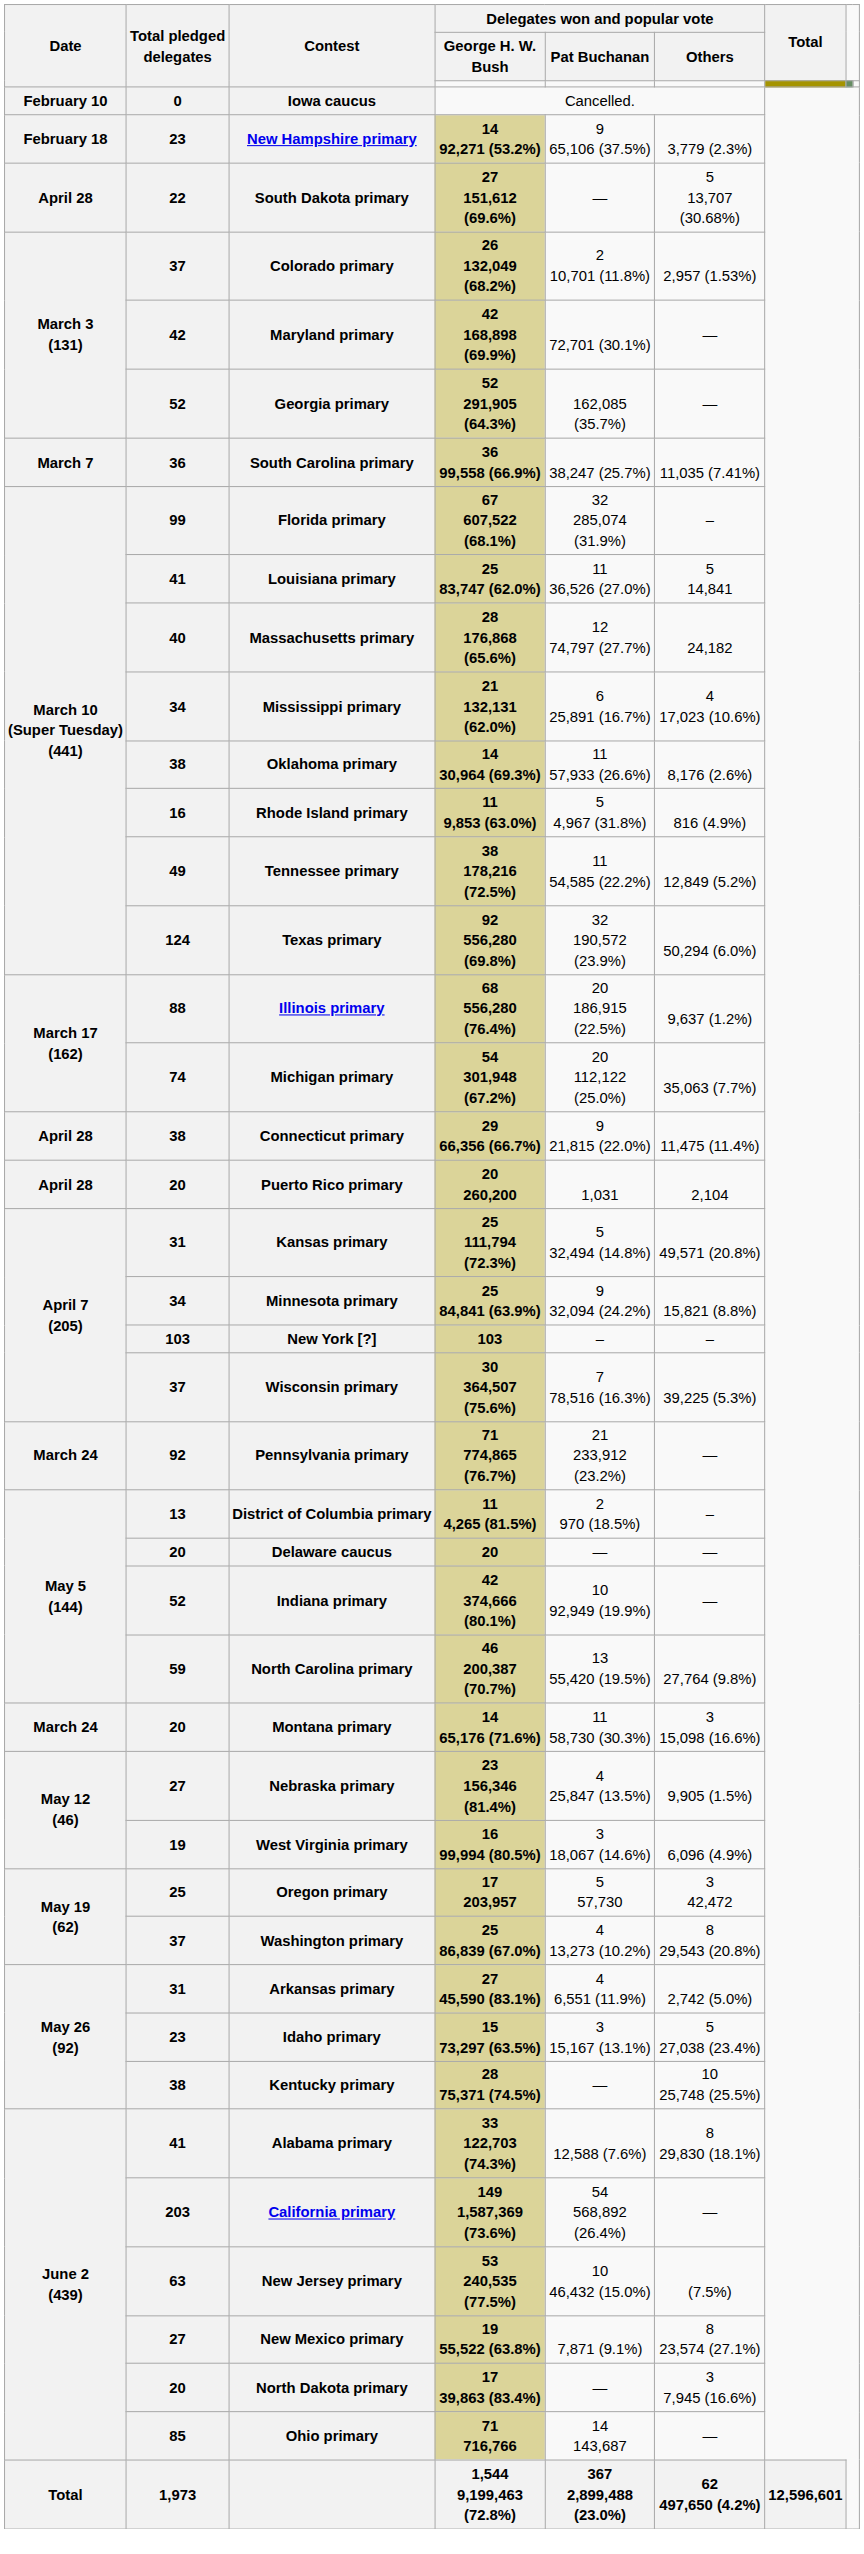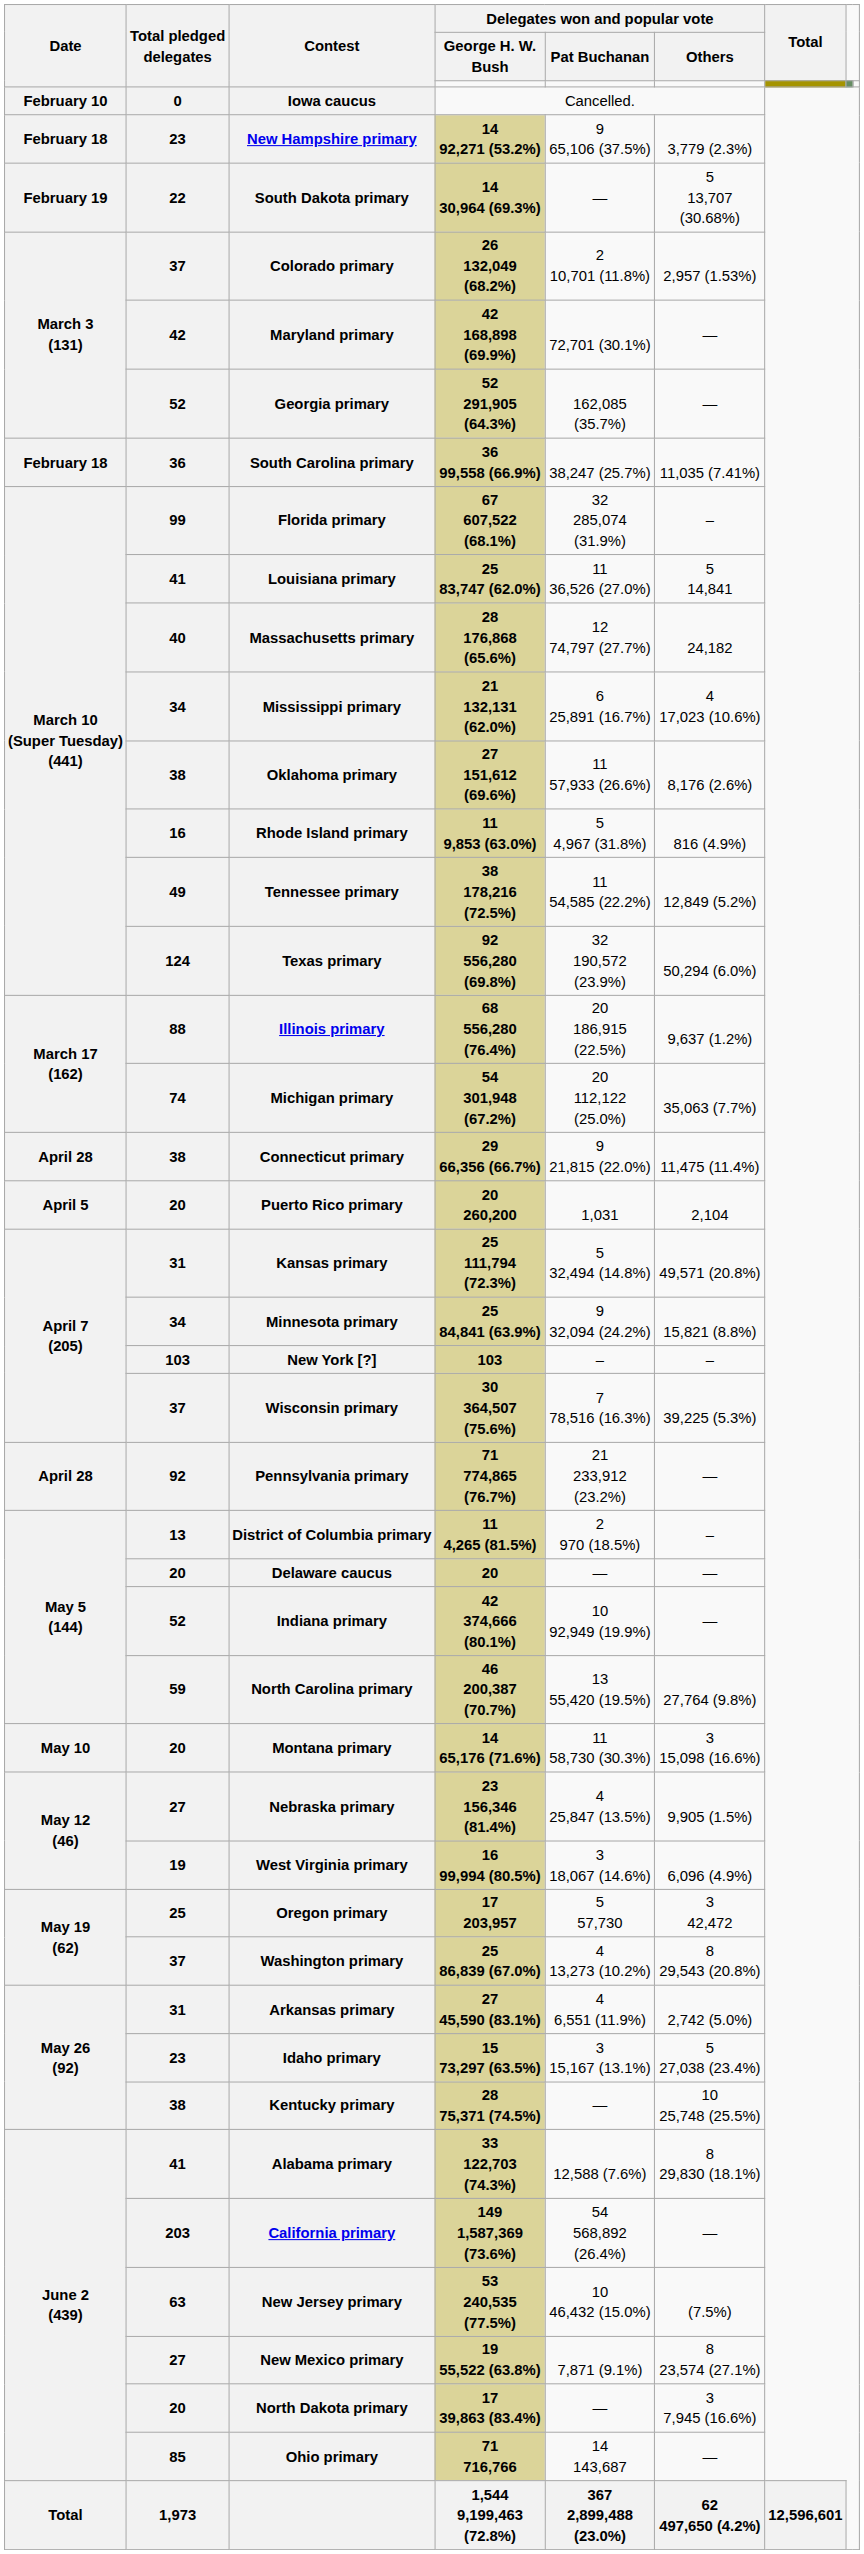 <table class="wikitable sortable" style="text-align:center;font-size:90%;line-height:20px">
 <tr>
 <th rowspan="3">Date<br></th>
 <th rowspan="3">Total pledged<br>delegates</th>
 <th rowspan="3">Contest</th>
 <th colspan="3">Delegates won and popular vote</th>
 <th rowspan="2">Total</th>
 </tr>
 <tr>
 <th style="width:100px;">George H. W. Bush</th>
 <th style="width:100px;">Pat Buchanan</th>
 <th style="width:100px;">Others</th>
 </tr>
 <tr>
 <td></td>
 <td></td>
 <td></td>
 <td style="background:#a59400;"></td>
 <td style="background:#668c63;"></td>
 <td></td>
 </tr>
 <tr>
 <th>February 10</th>
 <th>0</th>
 <th>Iowa caucus</th>
 <td colspan="3">Cancelled.</td>
 </tr>
 <tr>
 <th>February 18</th>
 <th>23</th>
 <th><a href='#'>New Hampshire primary</a></th>
 <td style="background:#DBD499;"><strong>14<br>92,271 (53.2%)</strong></td>
 <td>9<br>65,106 (37.5%)</td>
 <td><br>3,779 (2.3%)</td>
 </tr>
 <tr>
-<th>April 28</th>
+<th>February 19</th>
 <th>22</th>
 <th>South Dakota primary</th>
-<td style="background:#DBD499;"><strong>27<br>151,612 (69.6%)</strong></td>
+<td style="background:#DBD499;"><strong>14<br>30,964 (69.3%)</strong></td>
 <td>—</td>
 <td>5<br>13,707 (30.68%)</td>
 </tr>
 <tr>
 <th rowspan="3">March 3<br>(131)</th>
 <th>37</th>
 <th>Colorado primary</th>
 <td style="background:#DBD499;"><strong>26<br>132,049 (68.2%)</strong></td>
 <td>2<br>10,701 (11.8%)</td>
 <td><br>2,957 (1.53%)</td>
 </tr>
 <tr>
 <th>42</th>
 <th>Maryland primary</th>
 <td style="background:#DBD499;"><strong>42<br>168,898 (69.9%)</strong></td>
 <td><br>72,701 (30.1%)</td>
 <td>—</td>
 </tr>
 <tr>
 <th>52</th>
 <th>Georgia primary</th>
 <td style="background:#DBD499;"><strong>52<br>291,905 (64.3%)</strong></td>
 <td><br>162,085 (35.7%)</td>
 <td>—</td>
 </tr>
 <tr>
-<th>March 7</th>
+<th>February 18</th>
 <th>36</th>
 <th>South Carolina primary</th>
 <td style="background:#DBD499;"><strong> 36<br>99,558 (66.9%)</strong></td>
 <td><br>38,247 (25.7%)</td>
 <td><br>11,035 (7.41%)</td>
 </tr>
 <tr>
 <th rowspan="8">March 10<br>(Super Tuesday)<br>(441)</th>
 <th>99</th>
 <th>Florida primary</th>
 <td style="background:#DBD499;"><strong> 67<br>607,522 (68.1%)</strong></td>
 <td>32<br>285,074 (31.9%)</td>
 <td>–</td>
 </tr>
 <tr>
 <th>41</th>
 <th>Louisiana primary</th>
 <td style="background:#DBD499;"><strong>25<br>83,747 (62.0%)</strong></td>
 <td>11<br>36,526 (27.0%)</td>
 <td>5<br>14,841</td>
 </tr>
 <tr>
 <th>40</th>
 <th>Massachusetts primary</th>
 <td style="background:#DBD499;"><strong>28<br>176,868 (65.6%)</strong></td>
 <td>12<br>74,797 (27.7%)</td>
 <td><br>24,182</td>
 </tr>
 <tr>
 <th>34</th>
 <th>Mississippi primary</th>
 <td style="background:#DBD499;"><strong>21<br>132,131 (62.0%)</strong></td>
 <td>6<br>25,891 (16.7%)</td>
 <td>4<br>17,023 (10.6%)</td>
 </tr>
 <tr>
 <th>38</th>
 <th>Oklahoma primary</th>
-<td style="background:#DBD499;"><strong>14<br>30,964 (69.3%)</strong></td>
+<td style="background:#DBD499;"><strong>27<br>151,612 (69.6%)</strong></td>
 <td>11<br>57,933 (26.6%)</td>
 <td><br>8,176 (2.6%)</td>
 </tr>
 <tr>
 <th>16</th>
 <th>Rhode Island primary</th>
 <td style="background:#DBD499;"><strong>11<br>9,853 (63.0%)</strong></td>
 <td>5<br>4,967 (31.8%)</td>
 <td><br>816 (4.9%)</td>
 </tr>
 <tr>
 <th>49</th>
 <th>Tennessee primary</th>
 <td style="background:#DBD499;"><strong>38<br>178,216 (72.5%)</strong></td>
 <td>11<br>54,585 (22.2%)</td>
 <td><br>12,849 (5.2%)</td>
 </tr>
 <tr>
 <th>124</th>
 <th>Texas primary</th>
 <td style="background:#DBD499;"><strong>92<br>556,280 (69.8%)</strong></td>
 <td>32<br>190,572 (23.9%)</td>
 <td><br>50,294 (6.0%)</td>
 </tr>
 <tr>
 <th rowspan="2">March 17<br>(162)</th>
 <th>88</th>
 <th><a href='#'>Illinois primary</a></th>
 <td style="background:#DBD499;"><strong>68<br>556,280 (76.4%)</strong></td>
 <td>20<br>186,915 (22.5%)</td>
 <td><br>9,637 (1.2%)</td>
 </tr>
 <tr>
 <th>74</th>
 <th>Michigan primary</th>
 <td style="background:#DBD499;"><strong>54<br>301,948 (67.2%)</strong></td>
 <td>20<br>112,122 (25.0%)</td>
 <td><br>35,063 (7.7%)</td>
 </tr>
 <tr>
 <th>April 28</th>
 <th>38</th>
 <th>Connecticut primary</th>
 <td style="background:#DBD499;"><strong>29<br>66,356 (66.7%)</strong></td>
 <td>9<br>21,815 (22.0%)</td>
 <td><br>11,475 (11.4%)</td>
 </tr>
 <tr>
-<th>April 28</th>
+<th>April 5</th>
 <th>20</th>
 <th>Puerto Rico primary</th>
 <td style="background:#DBD499;"><strong>20<br>260,200</strong></td>
 <td><br>1,031</td>
 <td><br>2,104</td>
 </tr>
 <tr>
 <th rowspan="4">April 7<br>(205)</th>
 <th>31</th>
 <th>Kansas primary</th>
 <td style="background:#DBD499;"><strong>25<br>111,794 (72.3%)</strong></td>
 <td>5<br>32,494 (14.8%)</td>
 <td><br>49,571 (20.8%)</td>
 </tr>
 <tr>
 <th>34</th>
 <th>Minnesota primary</th>
 <td style="background:#DBD499;"><strong>25<br>84,841 (63.9%)</strong></td>
 <td>9<br>32,094 (24.2%)</td>
 <td><br>15,821 (8.8%)</td>
 </tr>
 <tr>
 <th>103</th>
 <th>New York [?]</th>
 <td style="background:#DBD499;"><strong>103</strong></td>
 <td>–</td>
 <td>–</td>
 </tr>
 <tr>
 <th>37</th>
 <th>Wisconsin primary</th>
 <td style="background:#DBD499;"><strong>30<br>364,507 (75.6%)</strong></td>
 <td>7<br>78,516 (16.3%)</td>
 <td><br>39,225 (5.3%)</td>
 </tr>
 <tr>
-<th>March 24</th>
+<th>April 28</th>
 <th>92</th>
 <th>Pennsylvania primary</th>
 <td style="background:#DBD499;"><strong>71<br>774,865 (76.7%)</strong></td>
 <td>21<br>233,912 (23.2%)</td>
 <td>—</td>
 </tr>
 <tr>
 <th rowspan="4">May 5<br>(144)</th>
 <th>13</th>
 <th>District of Columbia primary</th>
 <td style="background:#DBD499;"><strong>11<br>4,265 (81.5%)</strong></td>
 <td>2<br>970 (18.5%)</td>
 <td>–</td>
 </tr>
 <tr>
 <th>20</th>
 <th>Delaware caucus</th>
 <td style="background:#DBD499;"><strong>20</strong></td>
 <td>—</td>
 <td>—</td>
 </tr>
 <tr>
 <th>52</th>
 <th>Indiana primary</th>
 <td style="background:#DBD499;"><strong>42<br>374,666 (80.1%)</strong></td>
 <td>10<br>92,949 (19.9%)</td>
 <td>—</td>
 </tr>
 <tr>
 <th>59</th>
 <th>North Carolina primary</th>
 <td style="background:#DBD499;"><strong>46<br>200,387 (70.7%)</strong></td>
 <td>13<br>55,420 (19.5%)</td>
 <td><br>27,764 (9.8%)</td>
 </tr>
 <tr>
-<th>March 24</th>
+<th>May 10</th>
 <th>20</th>
 <th>Montana primary</th>
 <td style="background:#DBD499;"><strong>14<br>65,176 (71.6%)</strong></td>
 <td>11<br>58,730 (30.3%)</td>
 <td>3<br>15,098 (16.6%)</td>
 </tr>
 <tr>
 <th rowspan="2">May 12<br>(46)</th>
 <th>27</th>
 <th>Nebraska primary</th>
 <td style="background:#DBD499;"><strong>23<br>156,346 (81.4%)</strong></td>
 <td>4<br>25,847 (13.5%)</td>
 <td><br>9,905 (1.5%)</td>
 </tr>
 <tr>
 <th>19</th>
 <th>West Virginia primary</th>
 <td style="background:#DBD499;"><strong>16<br>99,994 (80.5%)</strong></td>
 <td>3<br>18,067 (14.6%)</td>
 <td><br>6,096 (4.9%)</td>
 </tr>
 <tr>
 <th rowspan="2">May 19<br>(62)</th>
 <th>25</th>
 <th>Oregon primary</th>
 <td style="background:#DBD499;"><strong>17<br>203,957</strong></td>
 <td>5<br>57,730</td>
 <td>3<br>42,472</td>
 </tr>
 <tr>
 <th>37</th>
 <th>Washington primary</th>
 <td style="background:#DBD499;"><strong>25<br>86,839 (67.0%)</strong></td>
 <td>4<br>13,273 (10.2%)</td>
 <td>8<br>29,543 (20.8%)</td>
 </tr>
 <tr>
 <th rowspan="3">May 26<br>(92)</th>
 <th>31</th>
 <th>Arkansas primary</th>
 <td style="background:#DBD499;"><strong>27<br>45,590 (83.1%)</strong></td>
 <td>4<br>6,551 (11.9%)</td>
 <td><br>2,742 (5.0%)</td>
 </tr>
 <tr>
 <th>23</th>
 <th>Idaho primary</th>
 <td style="background:#DBD499;"><strong>15<br>73,297 (63.5%)</strong></td>
 <td>3<br>15,167 (13.1%)</td>
 <td>5<br>27,038 (23.4%)</td>
 </tr>
 <tr>
 <th>38</th>
 <th>Kentucky primary</th>
 <td style="background:#DBD499;"><strong>28<br>75,371 (74.5%)</strong></td>
 <td>—</td>
 <td>10<br>25,748 (25.5%)</td>
 </tr>
 <tr>
 <th rowspan="6">June 2<br>(439)</th>
 <th>41</th>
 <th>Alabama primary</th>
 <td style="background:#DBD499;"><strong>33<br>122,703 (74.3%)</strong></td>
 <td><br>12,588 (7.6%)</td>
 <td>8<br>29,830 (18.1%)</td>
 </tr>
 <tr>
 <th>203</th>
 <th><a href='#'>California primary</a></th>
 <td style="background:#DBD499;"><strong>149<br>1,587,369 (73.6%)</strong></td>
 <td>54<br>568,892 (26.4%)</td>
 <td>—</td>
 </tr>
 <tr>
 <th>63</th>
 <th>New Jersey primary</th>
 <td style="background:#DBD499;"><strong>53<br>240,535 (77.5%)</strong></td>
 <td>10<br>46,432 (15.0%)</td>
 <td><br>(7.5%)</td>
 </tr>
 <tr>
 <th>27</th>
 <th>New Mexico primary</th>
 <td style="background:#DBD499;"><strong>19<br>55,522 (63.8%)</strong></td>
 <td><br>7,871 (9.1%)</td>
 <td>8<br>23,574 (27.1%)</td>
 </tr>
 <tr>
 <th>20</th>
 <th>North Dakota primary</th>
 <td style="background:#DBD499;"><strong>17<br>39,863 (83.4%)</strong></td>
 <td>—</td>
 <td>3<br>7,945 (16.6%)</td>
 </tr>
 <tr>
 <th>85</th>
 <th>Ohio primary</th>
 <td style="background:#DBD499;"><strong>71<br>716,766</strong></td>
 <td>14<br>143,687</td>
 <td>—</td>
 </tr>
 <tr>
 <th>Total</th>
 <th>1,973</th>
 <th></th>
 <th>1,544<br>9,199,463 (72.8%)</th>
 <th>367<br>2,899,488 (23.0%)</th>
 <th>62<br>497,650 (4.2%)</th>
 <th>12,596,601</th>
 </tr>
 </table>
